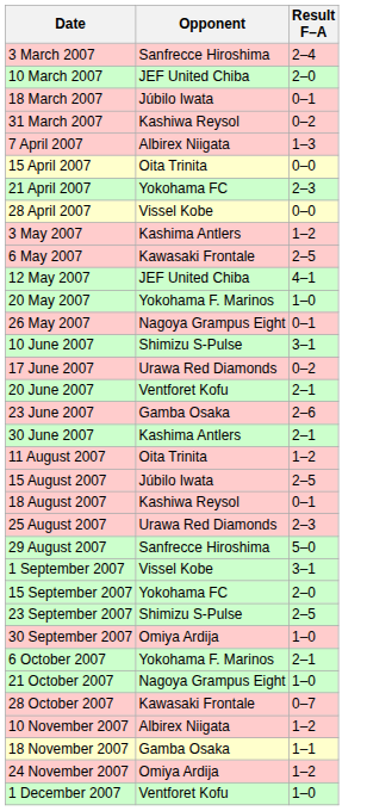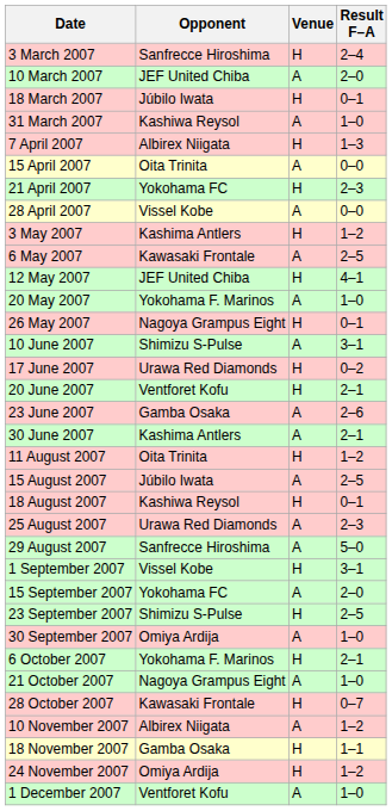 <table class="wikitable sortable">
 <tr>
 <th>Date</th>
 <th>Opponent</th>
+<th>Venue</th>
 <th>Result<br>F–A</th>
 </tr>
 <tr bgcolor="#FFCCCC">
 <td>3 March 2007</td>
 <td>Sanfrecce Hiroshima</td>
+<td>H</td>
 <td>2–4</td>
 </tr>
 <tr bgcolor="#CCFFCC">
 <td>10 March 2007</td>
 <td>JEF United Chiba</td>
+<td>A</td>
 <td>2–0</td>
 </tr>
 <tr bgcolor="#FFCCCC">
 <td>18 March 2007</td>
 <td>Júbilo Iwata</td>
+<td>H</td>
 <td>0–1</td>
 </tr>
 <tr bgcolor="#FFCCCC">
 <td>31 March 2007</td>
 <td>Kashiwa Reysol</td>
-<td>0–2</td>
+<td>A</td>
+<td>1–0</td>
 </tr>
 <tr bgcolor="#FFCCCC">
 <td>7 April 2007</td>
 <td>Albirex Niigata</td>
+<td>H</td>
 <td>1–3</td>
 </tr>
 <tr bgcolor="#FFFFCC">
 <td>15 April 2007</td>
 <td>Oita Trinita</td>
+<td>A</td>
 <td>0–0</td>
 </tr>
 <tr bgcolor="#CCFFCC">
 <td>21 April 2007</td>
 <td>Yokohama FC</td>
+<td>H</td>
 <td>2–3</td>
 </tr>
 <tr bgcolor="#FFFFCC">
 <td>28 April 2007</td>
 <td>Vissel Kobe</td>
+<td>A</td>
 <td>0–0</td>
 </tr>
 <tr bgcolor="#FFCCCC">
 <td>3 May 2007</td>
 <td>Kashima Antlers</td>
+<td>H</td>
 <td>1–2</td>
 </tr>
 <tr bgcolor="#FFCCCC">
 <td>6 May 2007</td>
 <td>Kawasaki Frontale</td>
+<td>A</td>
 <td>2–5</td>
 </tr>
 <tr bgcolor="#CCFFCC">
 <td>12 May 2007</td>
 <td>JEF United Chiba</td>
+<td>H</td>
 <td>4–1</td>
 </tr>
 <tr bgcolor="#CCFFCC">
 <td>20 May 2007</td>
 <td>Yokohama F. Marinos</td>
+<td>A</td>
 <td>1–0</td>
 </tr>
 <tr bgcolor="#FFCCCC">
 <td>26 May 2007</td>
 <td>Nagoya Grampus Eight</td>
+<td>H</td>
 <td>0–1</td>
 </tr>
 <tr bgcolor="#CCFFCC">
 <td>10 June 2007</td>
 <td>Shimizu S-Pulse</td>
+<td>A</td>
 <td>3–1</td>
 </tr>
 <tr bgcolor="#FFCCCC">
 <td>17 June 2007</td>
 <td>Urawa Red Diamonds</td>
+<td>H</td>
 <td>0–2</td>
 </tr>
 <tr bgcolor="#CCFFCC">
 <td>20 June 2007</td>
 <td>Ventforet Kofu</td>
+<td>H</td>
 <td>2–1</td>
 </tr>
 <tr bgcolor="#FFCCCC">
 <td>23 June 2007</td>
 <td>Gamba Osaka</td>
+<td>A</td>
 <td>2–6</td>
 </tr>
 <tr bgcolor="#CCFFCC">
 <td>30 June 2007</td>
 <td>Kashima Antlers</td>
+<td>A</td>
 <td>2–1</td>
 </tr>
 <tr bgcolor="#FFCCCC">
 <td>11 August 2007</td>
 <td>Oita Trinita</td>
+<td>H</td>
 <td>1–2</td>
 </tr>
 <tr bgcolor="#FFCCCC">
 <td>15 August 2007</td>
 <td>Júbilo Iwata</td>
+<td>A</td>
 <td>2–5</td>
 </tr>
 <tr bgcolor="#FFCCCC">
 <td>18 August 2007</td>
 <td>Kashiwa Reysol</td>
+<td>H</td>
 <td>0–1</td>
 </tr>
 <tr bgcolor="#FFCCCC">
 <td>25 August 2007</td>
 <td>Urawa Red Diamonds</td>
+<td>A</td>
 <td>2–3</td>
 </tr>
 <tr bgcolor="#CCFFCC">
 <td>29 August 2007</td>
 <td>Sanfrecce Hiroshima</td>
+<td>A</td>
 <td>5–0</td>
 </tr>
 <tr bgcolor="#CCFFCC">
 <td>1 September 2007</td>
 <td>Vissel Kobe</td>
+<td>H</td>
 <td>3–1</td>
 </tr>
 <tr bgcolor="#CCFFCC">
 <td>15 September 2007</td>
 <td>Yokohama FC</td>
+<td>A</td>
 <td>2–0</td>
 </tr>
 <tr bgcolor="#CCFFCC">
 <td>23 September 2007</td>
 <td>Shimizu S-Pulse</td>
+<td>H</td>
 <td>2–5</td>
 </tr>
 <tr bgcolor="#FFCCCC">
 <td>30 September 2007</td>
 <td>Omiya Ardija</td>
+<td>A</td>
 <td>1–0</td>
 </tr>
 <tr bgcolor="#CCFFCC">
 <td>6 October 2007</td>
 <td>Yokohama F. Marinos</td>
+<td>H</td>
 <td>2–1</td>
 </tr>
 <tr bgcolor="#CCFFCC">
 <td>21 October 2007</td>
 <td>Nagoya Grampus Eight</td>
+<td>A</td>
 <td>1–0</td>
 </tr>
 <tr bgcolor="#FFCCCC">
 <td>28 October 2007</td>
 <td>Kawasaki Frontale</td>
+<td>H</td>
 <td>0–7</td>
 </tr>
 <tr bgcolor="#FFCCCC">
 <td>10 November 2007</td>
 <td>Albirex Niigata</td>
+<td>A</td>
 <td>1–2</td>
 </tr>
 <tr bgcolor="#FFFFCC">
 <td>18 November 2007</td>
 <td>Gamba Osaka</td>
+<td>H</td>
 <td>1–1</td>
 </tr>
 <tr bgcolor="#FFCCCC">
 <td>24 November 2007</td>
 <td>Omiya Ardija</td>
+<td>H</td>
 <td>1–2</td>
 </tr>
 <tr bgcolor="#CCFFCC">
 <td>1 December 2007</td>
 <td>Ventforet Kofu</td>
+<td>A</td>
 <td>1–0</td>
 </tr>
 </table>
